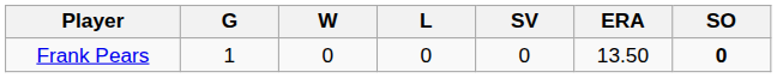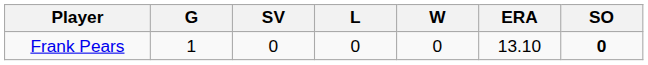 <table class="wikitable sortable">
 <tr>
 <th bgcolor="#DDDDFF" width="16%">Player</th>
 <th bgcolor="#DDDDFF" width="9%">G</th>
+<th bgcolor="#DDDDFF" width="9%">SV</th>
+<th bgcolor="#DDDDFF" width="9%">L</th>
 <th bgcolor="#DDDDFF" width="9%">W</th>
-<th bgcolor="#DDDDFF" width="9%">L</th>
-<th bgcolor="#DDDDFF" width="9%">SV</th>
 <th bgcolor="#DDDDFF" width="9%">ERA</th>
 <th bgcolor="#DDDDFF" width="9%">SO</th>
 </tr>
 <tr align="center">
 <td><a href='#'>Frank Pears</a></td>
 <td>1</td>
 <td>0</td>
 <td>0</td>
 <td>0</td>
-<td>13.50</td>
+<td>13.10</td>
 <td><strong>0</strong></td>
 </tr>
 </table>
